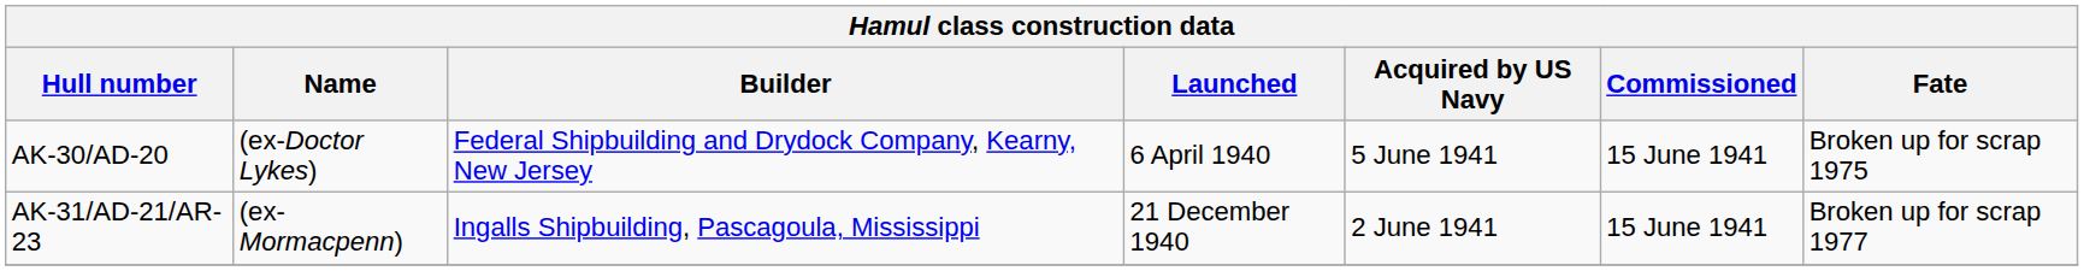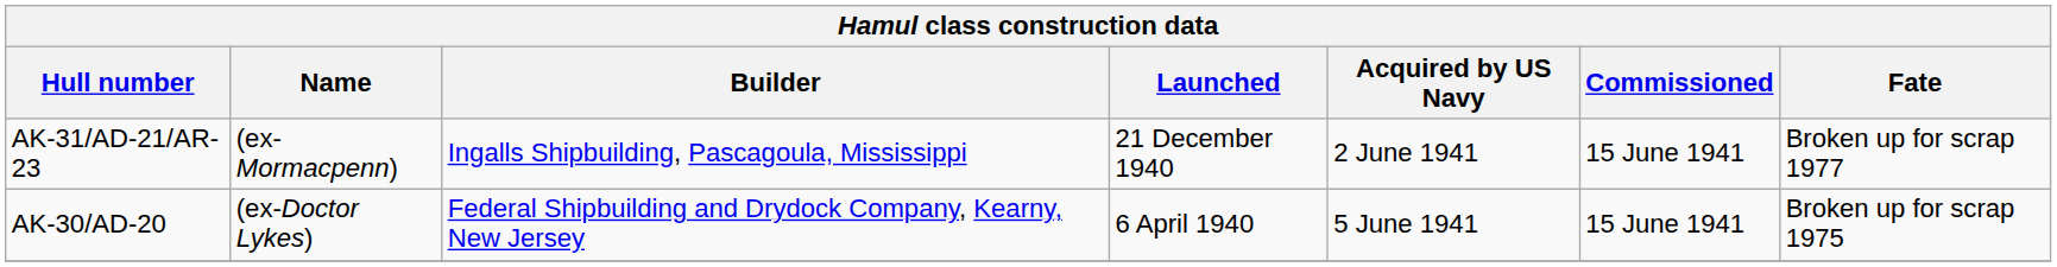 <table class="wikitable">
 <tr>
 <th colspan="7"><em>Hamul</em> class construction data</th>
 </tr>
 <tr>
 <th scope="col"><a href='#'>Hull number</a></th>
 <th scope="col">Name</th>
 <th scope="col">Builder</th>
 <th scope="col"><a href='#'>Launched</a></th>
 <th scope="col">Acquired by US Navy</th>
 <th scope="col"><a href='#'>Commissioned</a></th>
 <th scope="col">Fate</th>
 </tr>
 <tr>
+<td>AK-31/AD-21/AR-23</td>
+<td> (ex-<em>Mormacpenn</em>)</td>
+<td><a href='#'>Ingalls Shipbuilding</a>, <a href='#'>Pascagoula, Mississippi</a></td>
+<td>21 December 1940</td>
+<td>2 June 1941</td>
+<td>15 June 1941</td>
+<td>Broken up for scrap 1977</td>
+</tr>
+<tr>
 <td>AK-30/AD-20</td>
 <td> (ex-<em>Doctor Lykes</em>)</td>
 <td><a href='#'>Federal Shipbuilding and Drydock Company</a>, <a href='#'>Kearny, New Jersey</a></td>
 <td>6 April 1940</td>
 <td>5 June 1941</td>
 <td>15 June 1941</td>
 <td>Broken up for scrap 1975</td>
 </tr>
 <tr>
-<td>AK-31/AD-21/AR-23</td>
-<td> (ex-<em>Mormacpenn</em>)</td>
-<td><a href='#'>Ingalls Shipbuilding</a>, <a href='#'>Pascagoula, Mississippi</a></td>
-<td>21 December 1940</td>
-<td>2 June 1941</td>
-<td>15 June 1941</td>
-<td>Broken up for scrap 1977</td>
-</tr>
-<tr>
 </tr>
 </table>
